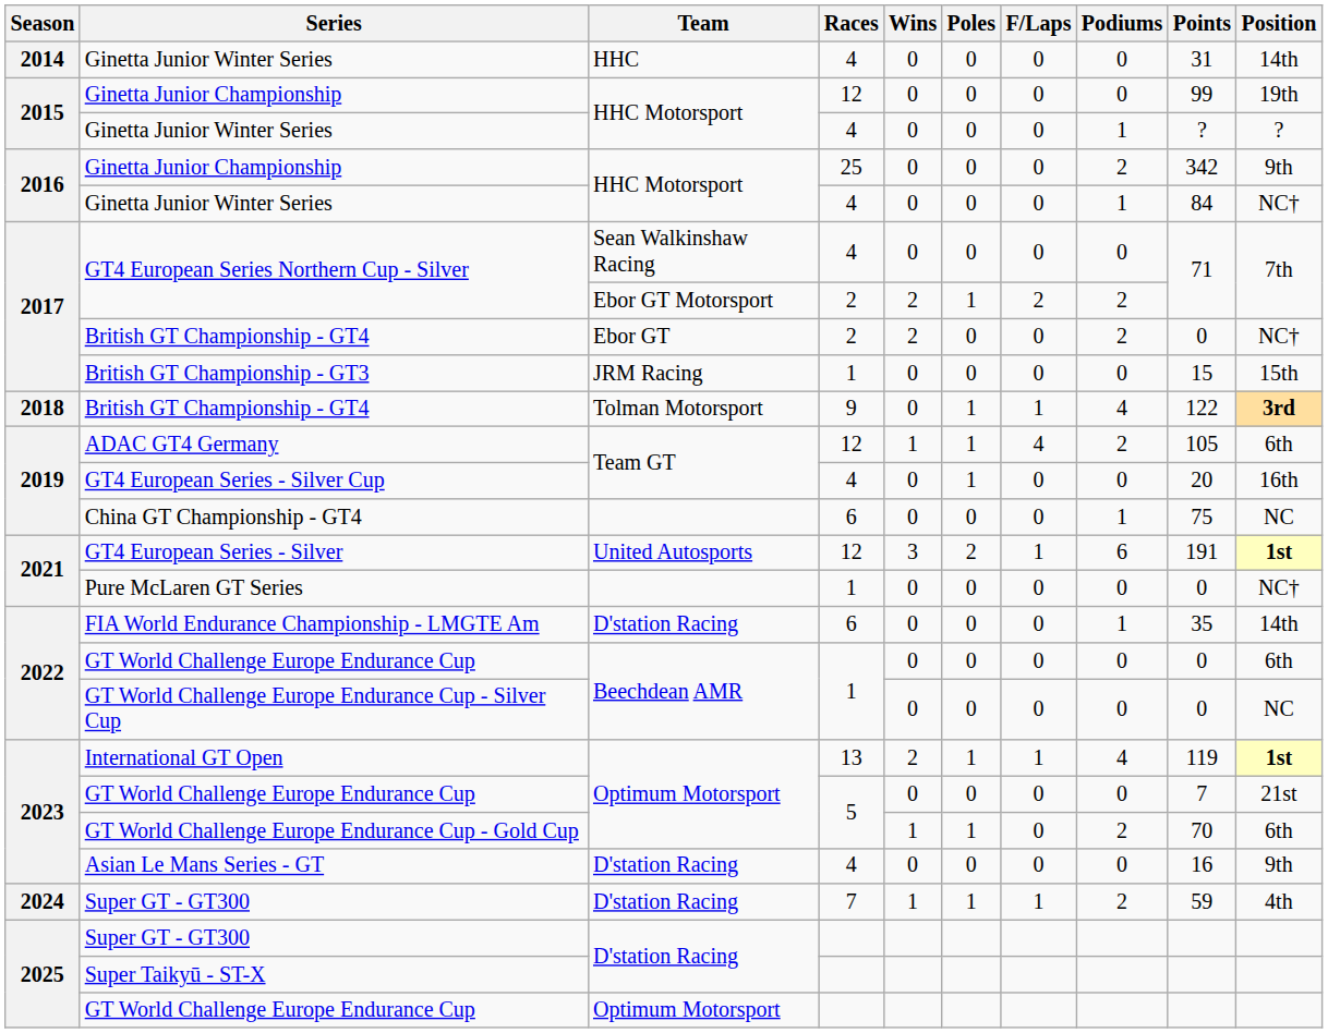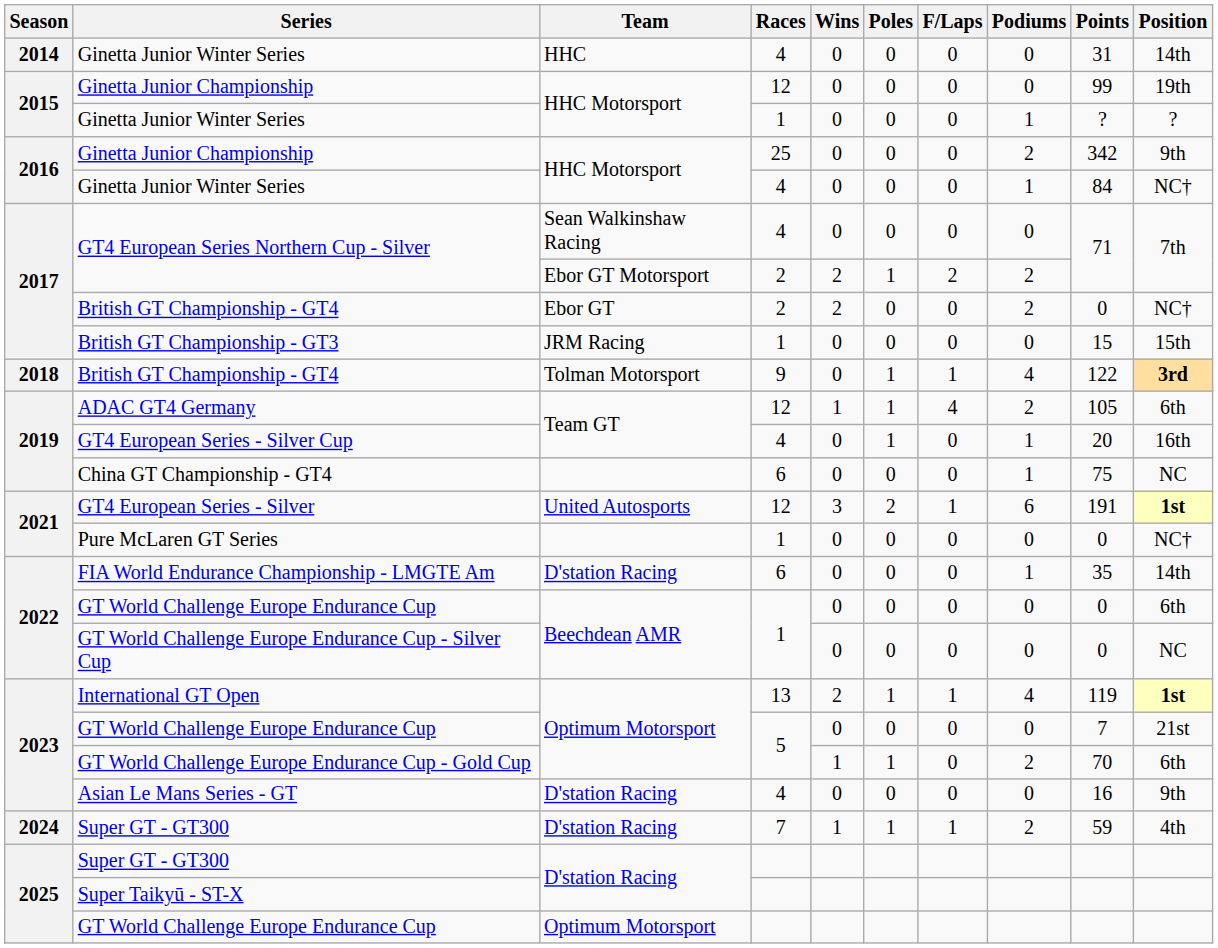 <table class="wikitable" style="font-size: 90%; text-align:center">
 <tr>
 <th>Season</th>
 <th>Series</th>
 <th>Team</th>
 <th>Races</th>
 <th>Wins</th>
 <th>Poles</th>
 <th>F/Laps</th>
 <th>Podiums</th>
 <th>Points</th>
 <th>Position</th>
 </tr>
 <tr>
 <th>2014</th>
 <td align=left>Ginetta Junior Winter Series</td>
 <td align=left>HHC</td>
 <td>4</td>
 <td>0</td>
 <td>0</td>
 <td>0</td>
 <td>0</td>
 <td>31</td>
 <td>14th</td>
 </tr>
 <tr>
 <th rowspan="2">2015</th>
 <td align=left><a href='#'>Ginetta Junior Championship</a></td>
 <td rowspan="2" align=left>HHC Motorsport</td>
 <td>12</td>
 <td>0</td>
 <td>0</td>
 <td>0</td>
 <td>0</td>
 <td>99</td>
 <td>19th</td>
 </tr>
 <tr>
 <td align=left>Ginetta Junior Winter Series</td>
-<td>4</td>
+<td>1</td>
 <td>0</td>
 <td>0</td>
 <td>0</td>
 <td>1</td>
 <td>?</td>
 <td>?</td>
 </tr>
 <tr>
 <th rowspan="2">2016</th>
 <td align=left><a href='#'>Ginetta Junior Championship</a></td>
 <td rowspan="2" align=left>HHC Motorsport</td>
 <td>25</td>
 <td>0</td>
 <td>0</td>
 <td>0</td>
 <td>2</td>
 <td>342</td>
 <td>9th</td>
 </tr>
 <tr>
 <td align=left>Ginetta Junior Winter Series</td>
 <td>4</td>
 <td>0</td>
 <td>0</td>
 <td>0</td>
 <td>1</td>
 <td>84</td>
 <td>NC†</td>
 </tr>
 <tr>
 <th rowspan="4">2017</th>
 <td rowspan="2" align=left><a href='#'>GT4 European Series Northern Cup - Silver</a></td>
 <td align=left>Sean Walkinshaw Racing</td>
 <td>4</td>
 <td>0</td>
 <td>0</td>
 <td>0</td>
 <td>0</td>
 <td rowspan="2">71</td>
 <td rowspan="2">7th</td>
 </tr>
 <tr>
 <td align=left>Ebor GT Motorsport</td>
 <td>2</td>
 <td>2</td>
 <td>1</td>
 <td>2</td>
 <td>2</td>
 </tr>
 <tr>
 <td align=left><a href='#'>British GT Championship - GT4</a></td>
 <td align=left>Ebor GT</td>
 <td>2</td>
 <td>2</td>
 <td>0</td>
 <td>0</td>
 <td>2</td>
 <td>0</td>
 <td>NC†</td>
 </tr>
 <tr>
 <td align=left><a href='#'>British GT Championship - GT3</a></td>
 <td align=left>JRM Racing</td>
 <td>1</td>
 <td>0</td>
 <td>0</td>
 <td>0</td>
 <td>0</td>
 <td>15</td>
 <td>15th</td>
 </tr>
 <tr>
 <th>2018</th>
 <td align=left><a href='#'>British GT Championship - GT4</a></td>
 <td align=left>Tolman Motorsport</td>
 <td>9</td>
 <td>0</td>
 <td>1</td>
 <td>1</td>
 <td>4</td>
 <td>122</td>
 <td style="background:#FFDF9F;"><strong>3rd</strong></td>
 </tr>
 <tr>
 <th rowspan="3">2019</th>
 <td align=left><a href='#'>ADAC GT4 Germany</a></td>
 <td rowspan="2" align=left>Team GT</td>
 <td>12</td>
 <td>1</td>
 <td>1</td>
 <td>4</td>
 <td>2</td>
 <td>105</td>
 <td>6th</td>
 </tr>
 <tr>
 <td align=left><a href='#'>GT4 European Series - Silver Cup</a></td>
 <td>4</td>
 <td>0</td>
 <td>1</td>
 <td>0</td>
-<td>0</td>
+<td>1</td>
 <td>20</td>
 <td>16th</td>
 </tr>
 <tr>
 <td align=left>China GT Championship - GT4</td>
 <td align=left></td>
 <td>6</td>
 <td>0</td>
 <td>0</td>
 <td>0</td>
 <td>1</td>
 <td>75</td>
 <td>NC</td>
 </tr>
 <tr>
 <th rowspan="2">2021</th>
 <td align="left"><a href='#'>GT4 European Series - Silver</a></td>
 <td align="left"><a href='#'>United Autosports</a></td>
 <td>12</td>
 <td>3</td>
 <td>2</td>
 <td>1</td>
 <td>6</td>
 <td>191</td>
 <td style="background:#FFFFBF;"><strong>1st</strong></td>
 </tr>
 <tr>
 <td align=left>Pure McLaren GT Series</td>
 <td align=left></td>
 <td>1</td>
 <td>0</td>
 <td>0</td>
 <td>0</td>
 <td>0</td>
 <td>0</td>
 <td>NC†</td>
 </tr>
 <tr>
 <th rowspan="3">2022</th>
 <td align="left"><a href='#'>FIA World Endurance Championship - LMGTE Am</a></td>
 <td align="left"><a href='#'>D'station Racing</a></td>
 <td>6</td>
 <td>0</td>
 <td>0</td>
 <td>0</td>
 <td>1</td>
 <td>35</td>
 <td>14th</td>
 </tr>
 <tr>
 <td align=left><a href='#'>GT World Challenge Europe Endurance Cup</a></td>
 <td rowspan="2" align=left><a href='#'>Beechdean</a> <a href='#'>AMR</a></td>
 <td rowspan="2">1</td>
 <td>0</td>
 <td>0</td>
 <td>0</td>
 <td>0</td>
 <td>0</td>
 <td>6th</td>
 </tr>
 <tr>
 <td align=left><a href='#'>GT World Challenge Europe Endurance Cup - Silver Cup</a></td>
 <td>0</td>
 <td>0</td>
 <td>0</td>
 <td>0</td>
 <td>0</td>
 <td>NC</td>
 </tr>
 <tr>
 <th rowspan="4">2023</th>
 <td align=left><a href='#'>International GT Open</a></td>
 <td rowspan="3" align="left"><a href='#'>Optimum Motorsport</a></td>
 <td>13</td>
 <td>2</td>
 <td>1</td>
 <td>1</td>
 <td>4</td>
 <td>119</td>
 <td style="background:#FFFFBF;"><strong>1st</strong></td>
 </tr>
 <tr>
 <td align=left><a href='#'>GT World Challenge Europe Endurance Cup</a></td>
 <td rowspan="2">5</td>
 <td>0</td>
 <td>0</td>
 <td>0</td>
 <td>0</td>
 <td>7</td>
 <td>21st</td>
 </tr>
 <tr>
 <td align=left><a href='#'>GT World Challenge Europe Endurance Cup - Gold Cup</a></td>
 <td>1</td>
 <td>1</td>
 <td>0</td>
 <td>2</td>
 <td>70</td>
 <td>6th</td>
 </tr>
 <tr>
 <td align=left><a href='#'>Asian Le Mans Series - GT</a></td>
 <td align=left><a href='#'>D'station Racing</a></td>
 <td>4</td>
 <td>0</td>
 <td>0</td>
 <td>0</td>
 <td>0</td>
 <td>16</td>
 <td>9th</td>
 </tr>
 <tr>
 <th>2024</th>
 <td align=left><a href='#'>Super GT - GT300</a></td>
 <td align=left><a href='#'>D'station Racing</a></td>
 <td>7</td>
 <td>1</td>
 <td>1</td>
 <td>1</td>
 <td>2</td>
 <td>59</td>
 <td>4th</td>
 </tr>
 <tr>
 <th rowspan="3">2025</th>
 <td align=left><a href='#'>Super GT - GT300</a></td>
 <td align=left rowspan="2"><a href='#'>D'station Racing</a></td>
 <td></td>
 <td></td>
 <td></td>
 <td></td>
 <td></td>
 <td></td>
 <td></td>
 </tr>
 <tr>
 <td align=left><a href='#'>Super Taikyū - ST-X</a></td>
 <td></td>
 <td></td>
 <td></td>
 <td></td>
 <td></td>
 <td></td>
 <td></td>
 </tr>
 <tr>
 <td align=left><a href='#'>GT World Challenge Europe Endurance Cup</a></td>
 <td align=left><a href='#'>Optimum Motorsport</a></td>
 <td></td>
 <td></td>
 <td></td>
 <td></td>
 <td></td>
 <td></td>
 <td></td>
 </tr>
 </table>
